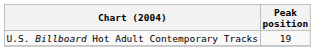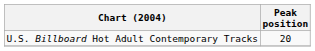 <table class="wikitable sortable">
 <tr>
 <th>Chart (2004)</th>
 <th>Peak<br> position</th>
 </tr>
 <tr>
 <td align="left">U.S. <em>Billboard</em> Hot Adult Contemporary Tracks</td>
-<td align="center">19</td>
+<td align="center">20</td>
 </tr>
 <tr>
 </tr>
 </table>
